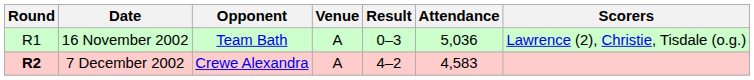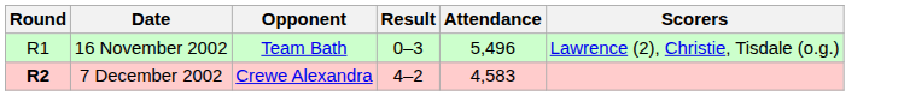 <table class= "wikitable " style="font-size:100%; text-align:center">
 <tr>
 <th>Round</th>
 <th>Date</th>
 <th>Opponent</th>
-<th>Venue</th>
 <th>Result</th>
 <th>Attendance</th>
 <th>Scorers</th>
 </tr>
 <tr style="background: #CCFFCC;">
 <td>R1</td>
 <td>16 November 2002</td>
 <td><a href='#'>Team Bath</a></td>
-<td>A</td>
 <td>0–3</td>
-<td>5,036</td>
+<td>5,496</td>
 <td><a href='#'>Lawrence</a> (2), <a href='#'>Christie</a>, Tisdale (o.g.)</td>
 </tr>
 <tr style="background: #FFCCCC;">
 <td><strong>R2</strong></td>
 <td>7 December 2002</td>
 <td><a href='#'>Crewe Alexandra</a></td>
-<td>A</td>
 <td>4–2</td>
 <td>4,583</td>
 <td></td>
 </tr>
 </table>
